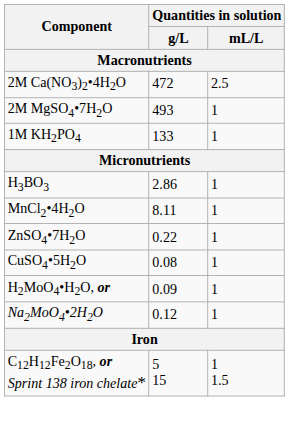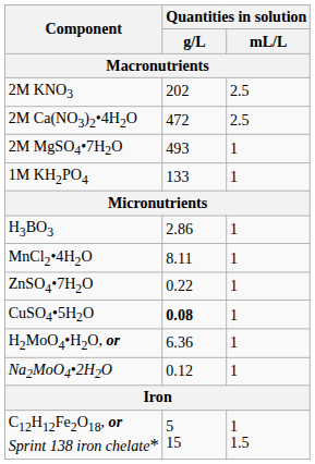 <table class="wikitable">
 <tr>
 <th rowspan=2>Component</th>
 <th colspan=2>Quantities in solution</th>
 </tr>
 <tr>
 <th>g/L</th>
 <th>mL/L</th>
 </tr>
 <tr>
 <th colspan="3">Macronutrients</th>
+</tr>
+<tr>
+<td>2M KNO<sub>3</sub></td>
+<td>202</td>
+<td>2.5</td>
 </tr>
 <tr>
 <td>2M Ca(NO<sub>3</sub>)<sub>2</sub>•4H<sub>2</sub>O</td>
 <td>472</td>
 <td>2.5</td>
 </tr>
 <tr>
 <td>2M MgSO<sub>4</sub>•7H<sub>2</sub>O</td>
 <td>493</td>
 <td>1</td>
 </tr>
 <tr>
 <td>1M KH<sub>2</sub>PO<sub>4</sub></td>
 <td>133</td>
 <td>1</td>
 </tr>
 <tr>
 <th colspan="3">Micronutrients</th>
 </tr>
 <tr>
 <td>H<sub>3</sub>BO<sub>3</sub></td>
 <td>2.86</td>
 <td>1</td>
 </tr>
 <tr>
 <td>MnCl<sub>2</sub>•4H<sub>2</sub>O</td>
 <td>8.11</td>
 <td>1</td>
 </tr>
 <tr>
 <td>ZnSO<sub>4</sub>•7H<sub>2</sub>O</td>
 <td>0.22</td>
 <td>1</td>
 </tr>
 <tr>
 <td>CuSO<sub>4</sub>•5H<sub>2</sub>O</td>
-<td>0.08</td>
+<td><strong>0.08</strong></td>
 <td>1</td>
 </tr>
 <tr>
 <td>H<sub>2</sub>MoO<sub>4</sub>•H<sub>2</sub>O, <strong><em>or</em></strong></td>
-<td>0.09</td>
+<td>6.36</td>
 <td>1</td>
 </tr>
 <tr>
 <td><em>Na<sub>2</sub>MoO<sub>4</sub>•2H<sub>2</sub>O</em></td>
 <td>0.12</td>
 <td>1</td>
 </tr>
 <tr>
 <th colspan="3">Iron</th>
 </tr>
 <tr>
 <td>C<sub>12</sub>H<sub>12</sub>Fe<sub>2</sub>O<sub>18</sub>, <strong><em>or</em></strong><br><em>Sprint 138 iron chelate</em><big>*</big></td>
 <td>5<br>15</td>
 <td>1<br>1.5</td>
 </tr>
 </table>
